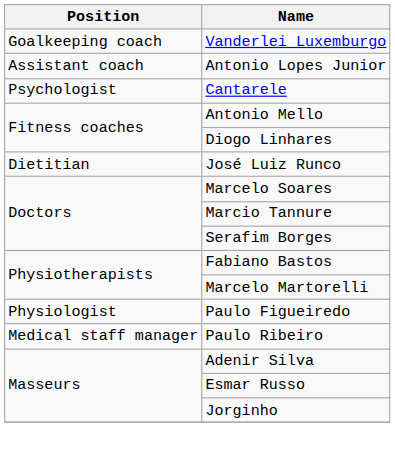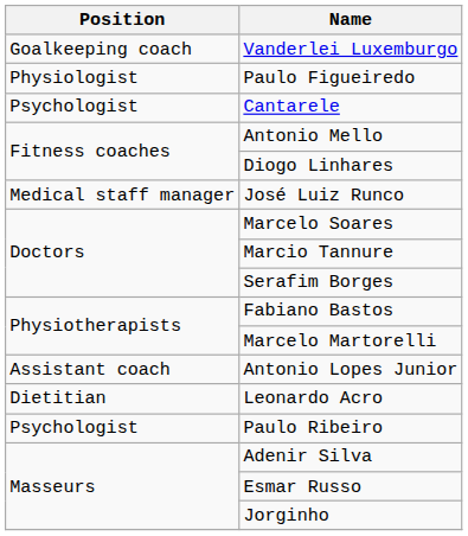 <table class="wikitable">
 <tr>
 <th>Position</th>
 <th>Name</th>
 </tr>
 <tr>
 <td>Goalkeeping coach</td>
 <td><a href='#'>Vanderlei Luxemburgo</a></td>
 </tr>
 <tr>
-<td>Assistant coach</td>
-<td>Antonio Lopes Junior</td>
+<td>Physiologist</td>
+<td>Paulo Figueiredo</td>
 </tr>
 <tr>
 <td>Psychologist</td>
 <td><a href='#'>Cantarele</a></td>
 </tr>
 <tr>
 <td rowspan=2>Fitness coaches</td>
 <td>Antonio Mello</td>
 </tr>
 <tr>
 <td>Diogo Linhares</td>
 </tr>
 <tr>
-<td>Dietitian</td>
+<td>Medical staff manager</td>
 <td>José Luiz Runco</td>
 </tr>
 <tr>
 <td rowspan=3>Doctors</td>
 <td>Marcelo Soares</td>
 </tr>
 <tr>
 <td>Marcio Tannure</td>
 </tr>
 <tr>
 <td>Serafim Borges</td>
 </tr>
 <tr>
 <td rowspan=2>Physiotherapists</td>
 <td>Fabiano Bastos</td>
 </tr>
 <tr>
 <td>Marcelo Martorelli</td>
 </tr>
 <tr>
-<td>Physiologist</td>
-<td>Paulo Figueiredo</td>
+<td>Assistant coach</td>
+<td>Antonio Lopes Junior</td>
 </tr>
 <tr>
-<td>Medical staff manager</td>
+<td>Dietitian</td>
+<td>Leonardo Acro</td>
+</tr>
+<tr>
+<td>Psychologist</td>
 <td>Paulo Ribeiro</td>
 </tr>
 <tr>
 <td rowspan=3>Masseurs</td>
 <td>Adenir Silva</td>
 </tr>
 <tr>
 <td>Esmar Russo</td>
 </tr>
 <tr>
 <td>Jorginho</td>
 </tr>
 <tr>
 </tr>
 </table>
